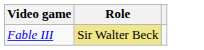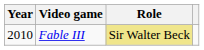 <table class="wikitable">
 <tr style="text-align:center;">
+<th>Year</th>
 <th>Video game</th>
 <th>Role</th>
 <th></th>
 </tr>
 <tr>
+<td>2010</td>
 <td><em><a href='#'>Fable III</a></em></td>
 <td style="background: khaki;">Sir Walter Beck</td>
 <td></td>
 </tr>
 </table>
